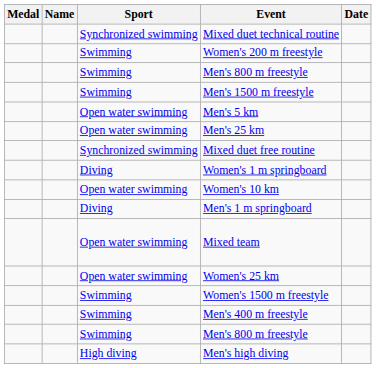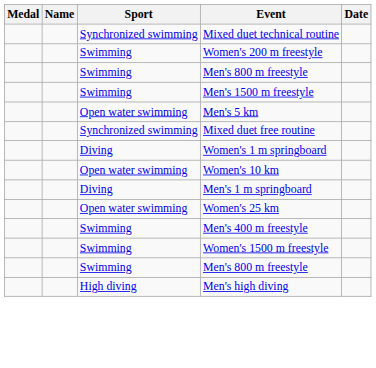 <table class="wikitable sortable" style="font-size:90%">
 <tr>
 <th>Medal</th>
 <th>Name</th>
 <th>Sport</th>
 <th>Event</th>
 <th>Date</th>
 </tr>
 <tr>
 <td></td>
 <td><br></td>
 <td><a href='#'>Synchronized swimming</a></td>
 <td><a href='#'>Mixed duet technical routine</a></td>
 <td></td>
 </tr>
 <tr>
 <td></td>
 <td></td>
 <td><a href='#'>Swimming</a></td>
 <td><a href='#'>Women's 200 m freestyle</a></td>
 <td></td>
 </tr>
 <tr>
 <td></td>
 <td></td>
 <td><a href='#'>Swimming</a></td>
 <td><a href='#'>Men's 800 m freestyle</a></td>
 <td></td>
 </tr>
 <tr>
 <td></td>
 <td></td>
 <td><a href='#'>Swimming</a></td>
 <td><a href='#'>Men's 1500 m freestyle</a></td>
 <td></td>
 </tr>
 <tr>
 <td></td>
 <td></td>
 <td><a href='#'>Open water swimming</a></td>
 <td><a href='#'>Men's 5 km</a></td>
 <td></td>
 </tr>
 <tr>
 <td></td>
-<td></td>
-<td><a href='#'>Open water swimming</a></td>
-<td><a href='#'>Men's 25 km</a></td>
-<td></td>
-</tr>
-<tr>
-<td></td>
 <td><br></td>
 <td><a href='#'>Synchronized swimming</a></td>
 <td><a href='#'>Mixed duet free routine</a></td>
 <td></td>
 </tr>
 <tr>
 <td></td>
 <td></td>
 <td><a href='#'>Diving</a></td>
 <td><a href='#'>Women's 1 m springboard</a></td>
 <td></td>
 </tr>
 <tr>
 <td></td>
 <td></td>
 <td><a href='#'>Open water swimming</a></td>
 <td><a href='#'>Women's 10 km</a></td>
 <td></td>
 </tr>
 <tr>
 <td></td>
 <td></td>
 <td><a href='#'>Diving</a></td>
 <td><a href='#'>Men's 1 m springboard</a></td>
 <td></td>
 </tr>
 <tr>
 <td></td>
-<td><br><br><br></td>
-<td><a href='#'>Open water swimming</a></td>
-<td><a href='#'>Mixed team</a></td>
-<td></td>
-</tr>
-<tr>
-<td></td>
 <td></td>
 <td><a href='#'>Open water swimming</a></td>
 <td><a href='#'>Women's 25 km</a></td>
 <td></td>
 </tr>
 <tr>
 <td></td>
 <td></td>
 <td><a href='#'>Swimming</a></td>
-<td><a href='#'>Women's 1500 m freestyle</a></td>
+<td><a href='#'>Men's 400 m freestyle</a></td>
 <td></td>
 </tr>
 <tr>
 <td></td>
 <td></td>
 <td><a href='#'>Swimming</a></td>
-<td><a href='#'>Men's 400 m freestyle</a></td>
+<td><a href='#'>Women's 1500 m freestyle</a></td>
 <td></td>
 </tr>
 <tr>
 <td></td>
 <td></td>
 <td><a href='#'>Swimming</a></td>
 <td><a href='#'>Men's 800 m freestyle</a></td>
 <td></td>
 </tr>
 <tr>
 <td></td>
 <td></td>
 <td><a href='#'>High diving</a></td>
 <td><a href='#'>Men's high diving</a></td>
 <td></td>
 </tr>
 </table>
